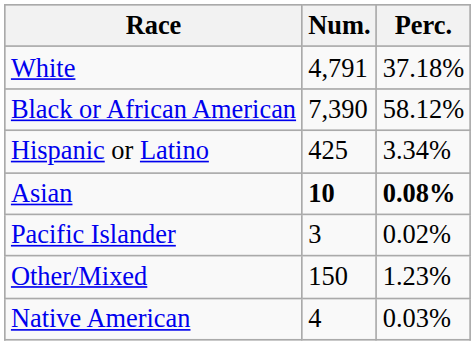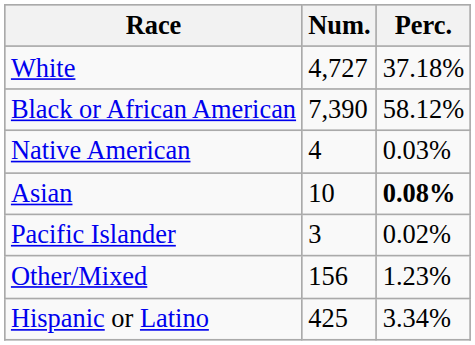 <table class="wikitable">
 <tr>
 <th>Race</th>
 <th>Num.</th>
 <th>Perc.</th>
 </tr>
 <tr>
 <td><a href='#'>White</a></td>
-<td>4,791</td>
+<td>4,727</td>
 <td>37.18%</td>
 </tr>
 <tr>
 <td><a href='#'>Black or African American</a></td>
 <td>7,390</td>
 <td>58.12%</td>
 </tr>
 <tr>
-<td><a href='#'>Hispanic</a> or <a href='#'>Latino</a></td>
-<td>425</td>
-<td>3.34%</td>
+<td><a href='#'>Native American</a></td>
+<td>4</td>
+<td>0.03%</td>
 </tr>
 <tr>
 <td><a href='#'>Asian</a></td>
-<td><strong>10</strong></td>
+<td>10</td>
 <td><strong>0.08%</strong></td>
 </tr>
 <tr>
 <td><a href='#'>Pacific Islander</a></td>
 <td>3</td>
 <td>0.02%</td>
 </tr>
 <tr>
 <td><a href='#'>Other/Mixed</a></td>
-<td>150</td>
+<td>156</td>
 <td>1.23%</td>
 </tr>
 <tr>
-<td><a href='#'>Native American</a></td>
-<td>4</td>
-<td>0.03%</td>
+<td><a href='#'>Hispanic</a> or <a href='#'>Latino</a></td>
+<td>425</td>
+<td>3.34%</td>
 </tr>
 </table>
